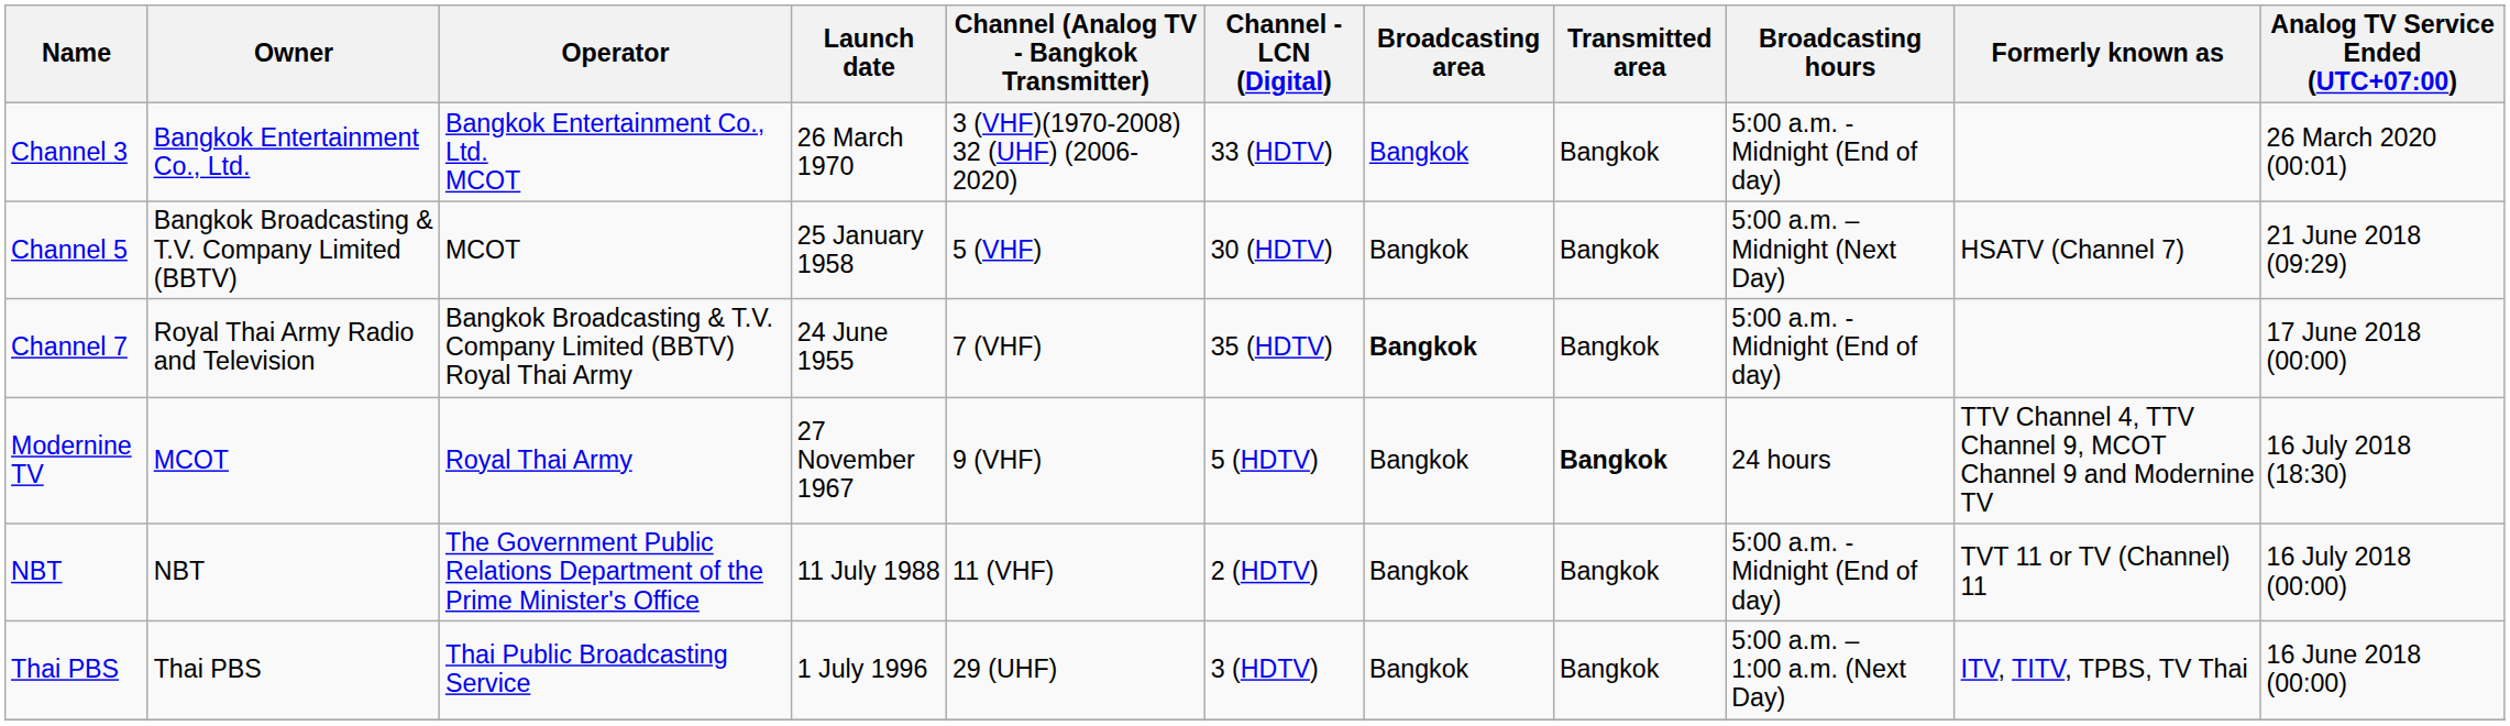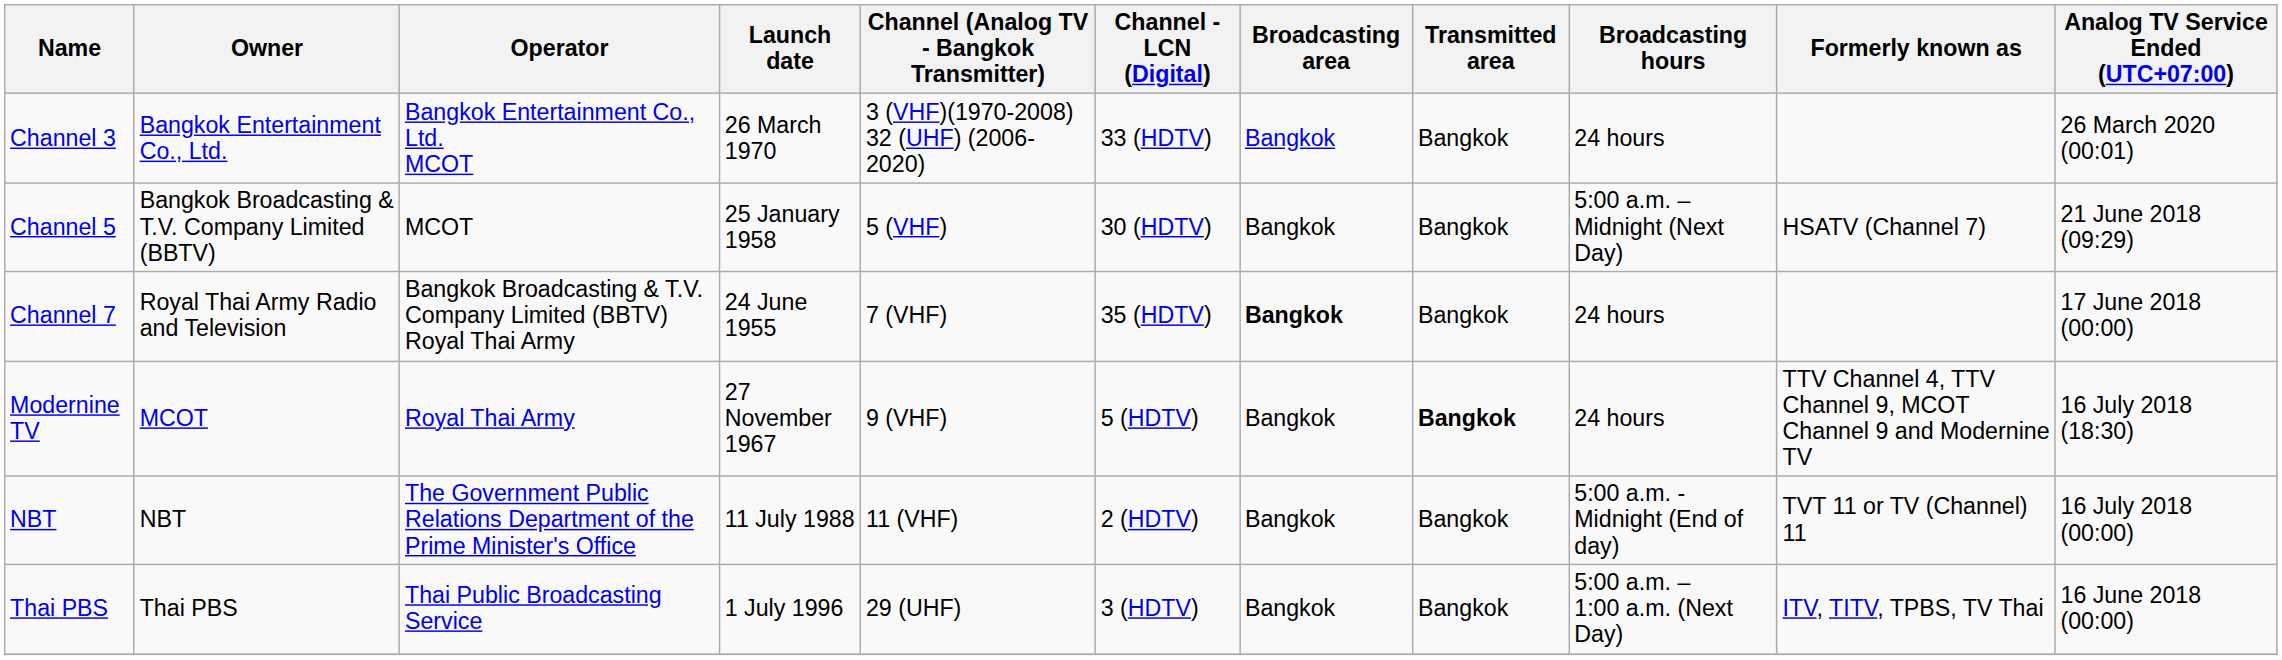 <table class="wikitable sortable">
 <tr>
 <th>Name</th>
 <th>Owner</th>
 <th>Operator</th>
 <th>Launch date</th>
 <th>Channel (Analog TV - Bangkok Transmitter)</th>
 <th>Channel - LCN (<a href='#'>Digital</a>)</th>
 <th>Broadcasting area</th>
 <th>Transmitted area</th>
 <th>Broadcasting hours</th>
 <th>Formerly known as</th>
 <th>Analog TV Service Ended (<a href='#'>UTC+07:00</a>)</th>
 </tr>
 <tr>
 <td><a href='#'>Channel 3</a></td>
 <td><a href='#'>Bangkok Entertainment Co., Ltd.</a></td>
 <td><a href='#'>Bangkok Entertainment Co., Ltd.</a><br><a href='#'>MCOT</a></td>
 <td>26 March 1970</td>
 <td>3 (<a href='#'>VHF</a>)(1970-2008) <br>32 (<a href='#'>UHF</a>) (2006-2020)</td>
 <td>33 (<a href='#'>HDTV</a>)</td>
 <td><a href='#'>Bangkok</a></td>
 <td>Bangkok</td>
-<td>5:00 a.m. - Midnight (End of day)</td>
+<td>24 hours</td>
 <td></td>
 <td>26 March 2020 (00:01)</td>
 </tr>
 <tr>
 <td><a href='#'>Channel 5</a></td>
 <td>Bangkok Broadcasting & T.V. Company Limited (BBTV)</td>
 <td>MCOT</td>
 <td>25 January 1958</td>
 <td>5 (<a href='#'>VHF</a>)</td>
 <td>30 (<a href='#'>HDTV</a>)</td>
 <td>Bangkok</td>
 <td>Bangkok</td>
 <td>5:00 a.m. – Midnight (Next Day)</td>
 <td>HSATV (Channel 7)</td>
 <td>21 June 2018 (09:29)</td>
 </tr>
 <tr>
 <td><a href='#'>Channel 7</a></td>
 <td>Royal Thai Army Radio and Television</td>
 <td>Bangkok Broadcasting & T.V. Company Limited (BBTV)<br>Royal Thai Army</td>
 <td>24 June 1955</td>
 <td>7 (VHF)</td>
 <td>35 (<a href='#'>HDTV</a>)</td>
 <td><strong>Bangkok</strong></td>
 <td>Bangkok</td>
-<td>5:00 a.m. - Midnight (End of day)</td>
+<td>24 hours</td>
 <td></td>
 <td>17 June 2018 (00:00)</td>
 </tr>
 <tr>
 <td><a href='#'>Modernine TV</a></td>
 <td><a href='#'>MCOT</a></td>
 <td><a href='#'>Royal Thai Army</a></td>
 <td>27 November 1967</td>
 <td>9 (VHF)</td>
 <td>5 (<a href='#'>HDTV</a>)</td>
 <td>Bangkok</td>
 <td><strong>Bangkok</strong></td>
 <td>24 hours</td>
 <td>TTV Channel 4, TTV Channel 9, MCOT Channel 9 and Modernine TV</td>
 <td>16 July 2018 (18:30)</td>
 </tr>
 <tr>
 <td><a href='#'>NBT</a></td>
 <td>NBT</td>
 <td><a href='#'>The Government Public Relations Department of the Prime Minister's Office</a></td>
 <td>11 July 1988</td>
 <td>11 (VHF)</td>
 <td>2 (<a href='#'>HDTV</a>)</td>
 <td>Bangkok</td>
 <td>Bangkok</td>
 <td>5:00 a.m. - Midnight (End of day)</td>
 <td>TVT 11 or TV (Channel) 11</td>
 <td>16 July 2018 (00:00)</td>
 </tr>
 <tr>
 <td><a href='#'>Thai PBS</a></td>
 <td>Thai PBS</td>
 <td><a href='#'>Thai Public Broadcasting Service</a></td>
 <td>1 July 1996</td>
 <td>29 (UHF)</td>
 <td>3 (<a href='#'>HDTV</a>)</td>
 <td>Bangkok</td>
 <td>Bangkok</td>
 <td>5:00 a.m. – 1:00 a.m. (Next Day)</td>
 <td><a href='#'>ITV</a>, <a href='#'>TITV</a>, TPBS, TV Thai</td>
 <td>16 June 2018 (00:00)</td>
 </tr>
 <tr>
 </tr>
 </table>
